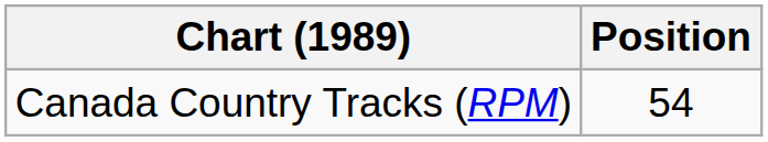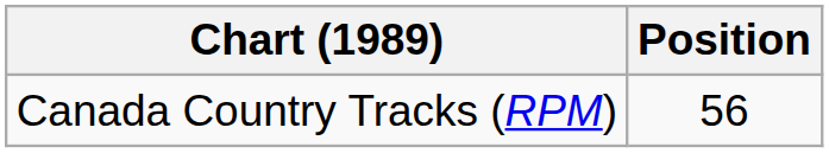 <table class="wikitable sortable">
 <tr>
 <th scope="col">Chart (1989)</th>
 <th scope="col">Position</th>
 </tr>
 <tr>
 <td>Canada Country Tracks (<em><a href='#'>RPM</a></em>)</td>
-<td align="center">54</td>
+<td align="center">56</td>
 </tr>
 </table>
